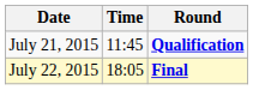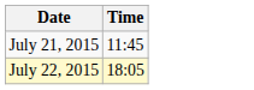 <table class="wikitable">
 <tr>
 <th>Date</th>
 <th>Time</th>
-<th>Round</th>
 </tr>
 <tr>
 <td>July 21, 2015</td>
 <td>11:45</td>
-<td><strong><a href='#'>Qualification</a></strong></td>
 </tr>
 <tr style=background:lemonchiffon>
 <td>July 22, 2015</td>
 <td>18:05</td>
-<td><strong><a href='#'>Final</a></strong></td>
 </tr>
 </table>
